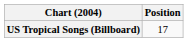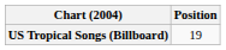 <table class="wikitable plainrowheaders " style="text-align:center;">
 <tr>
 <th scope="col">Chart (2004)</th>
 <th scope="col">Position</th>
 </tr>
 <tr>
 <th scope="row">US Tropical Songs (Billboard)</th>
-<td>17</td>
+<td>19</td>
 </tr>
 </table>
